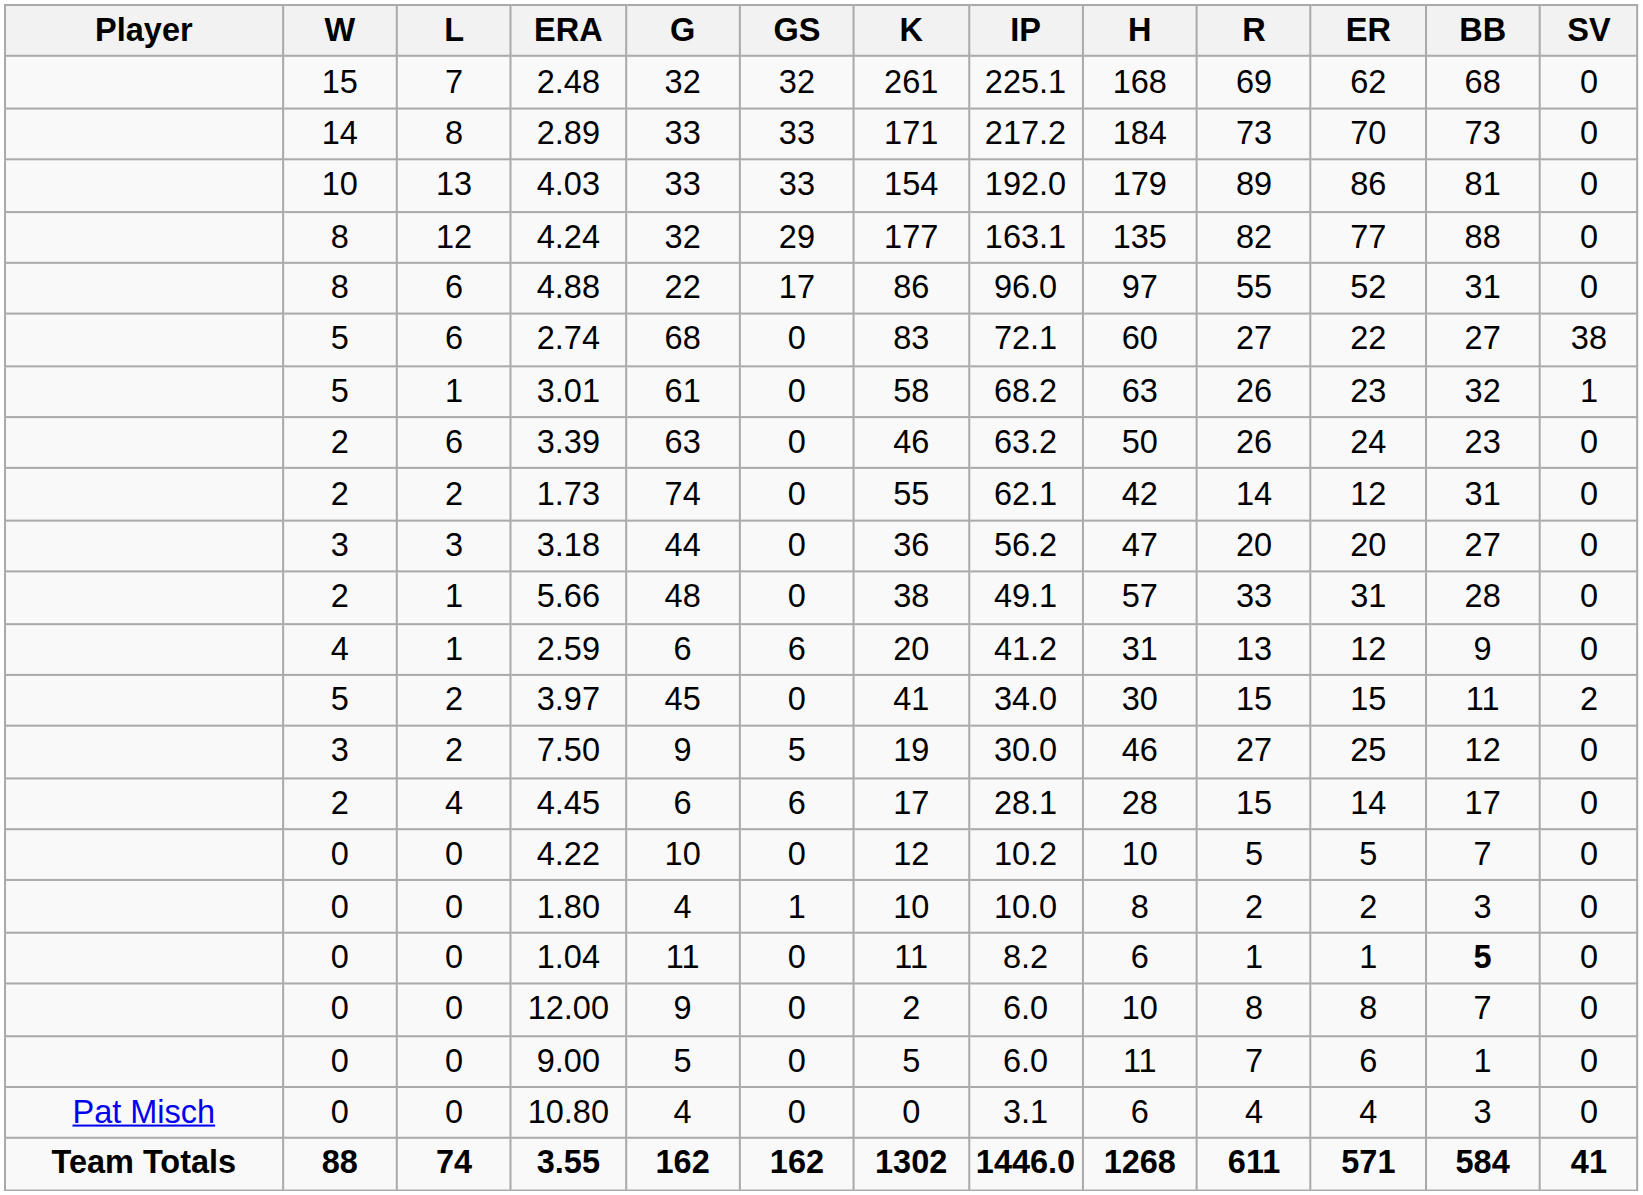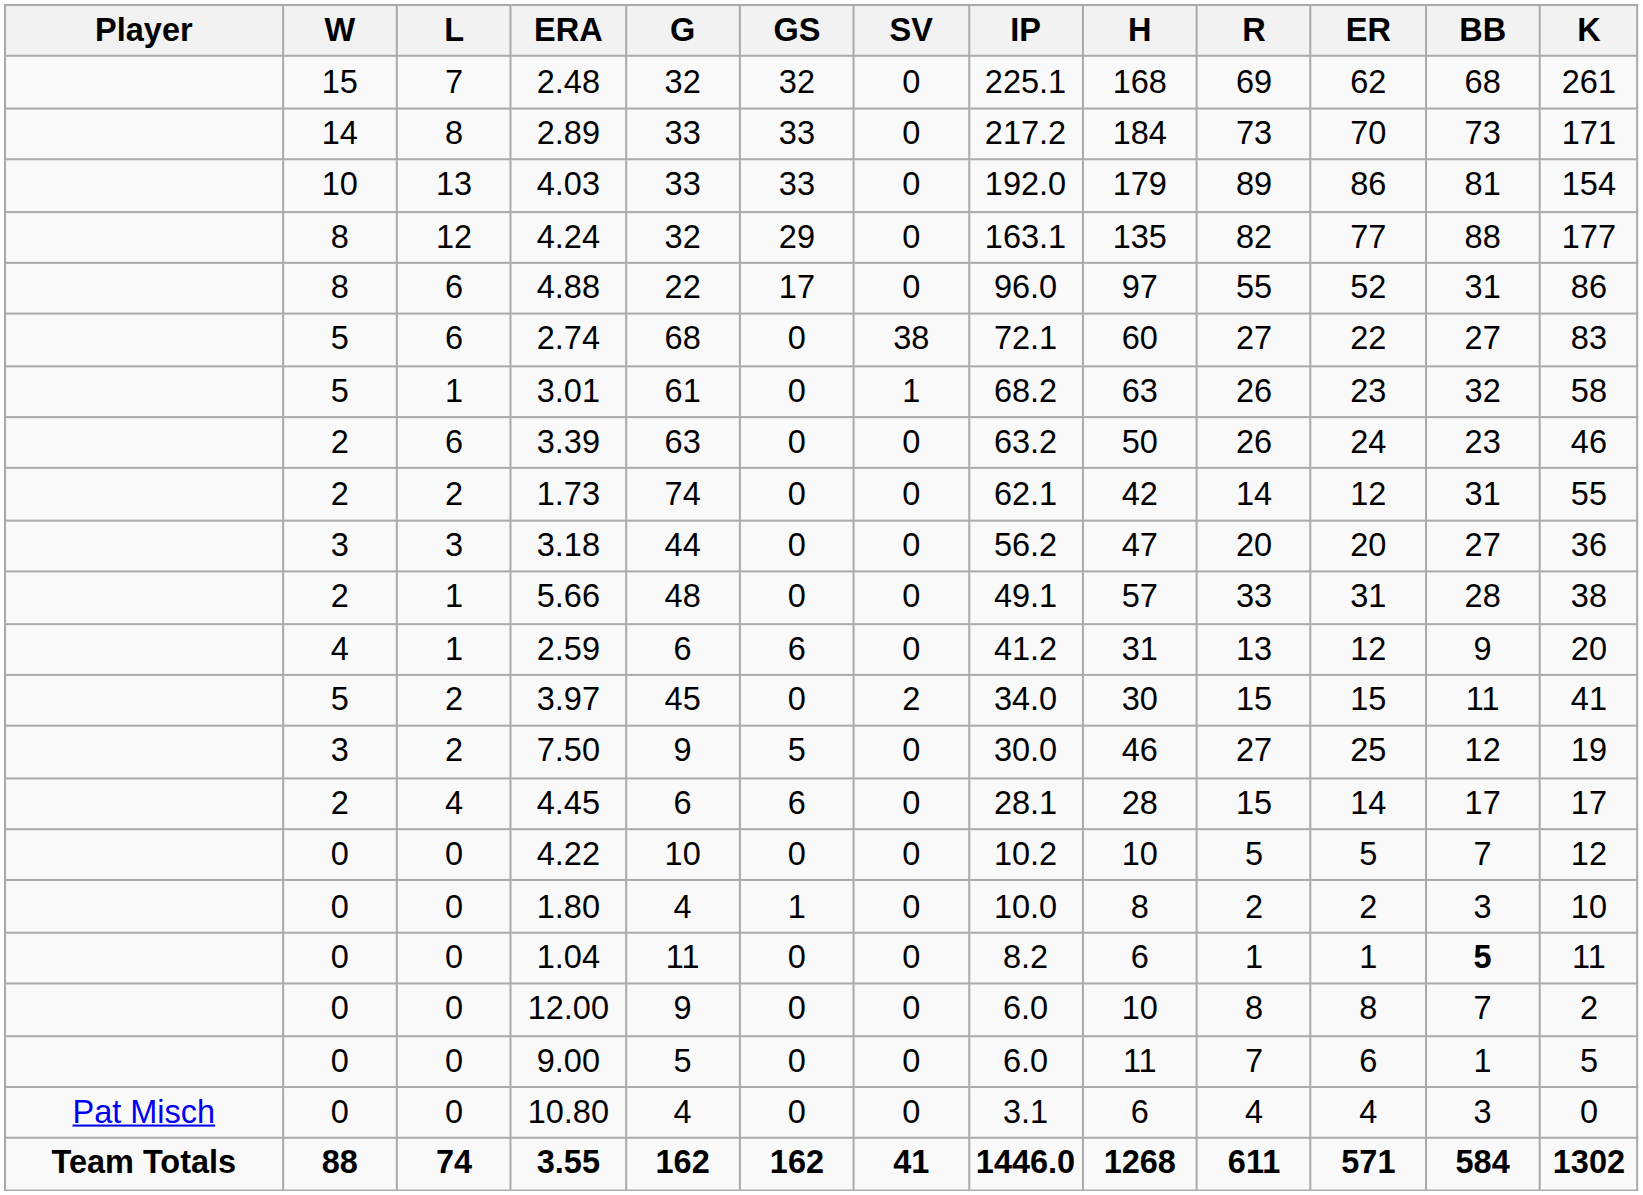 <table class="wikitable sortable">
 <tr>
 <th bgcolor="#DDDDFF" width="17%">Player</th>
 <th bgcolor="#DDDDFF" width="7%">W</th>
 <th bgcolor="#DDDDFF" width="7%">L</th>
 <th bgcolor="#DDDDFF" width="7%">ERA</th>
 <th bgcolor="#DDDDFF" width="7%">G</th>
 <th bgcolor="#DDDDFF" width="7%">GS</th>
-<th bgcolor="#DDDDFF" width="7%">K</th>
+<th bgcolor="#DDDDFF" width="7%">SV</th>
 <th bgcolor="#DDDDFF" width="7%">IP</th>
 <th bgcolor="#DDDDFF" width="7%">H</th>
 <th bgcolor="#DDDDFF" width="7%">R</th>
 <th bgcolor="#DDDDFF" width="7%">ER</th>
 <th bgcolor="#DDDDFF" width="7%">BB</th>
-<th bgcolor="#DDDDFF" width="7%">SV</th>
+<th bgcolor="#DDDDFF" width="7%">K</th>
 </tr>
 <tr align="center">
 <td></td>
 <td>15</td>
 <td>7</td>
 <td>2.48</td>
 <td>32</td>
 <td>32</td>
-<td>261</td>
+<td>0</td>
 <td>225.1</td>
 <td>168</td>
 <td>69</td>
 <td>62</td>
 <td>68</td>
-<td>0</td>
+<td>261</td>
 </tr>
 <tr align="center">
 <td></td>
 <td>14</td>
 <td>8</td>
 <td>2.89</td>
 <td>33</td>
 <td>33</td>
-<td>171</td>
+<td>0</td>
 <td>217.2</td>
 <td>184</td>
 <td>73</td>
 <td>70</td>
 <td>73</td>
-<td>0</td>
+<td>171</td>
 </tr>
 <tr align="center">
 <td></td>
 <td>10</td>
 <td>13</td>
 <td>4.03</td>
 <td>33</td>
 <td>33</td>
-<td>154</td>
+<td>0</td>
 <td>192.0</td>
 <td>179</td>
 <td>89</td>
 <td>86</td>
 <td>81</td>
-<td>0</td>
+<td>154</td>
 </tr>
 <tr align="center">
 <td></td>
 <td>8</td>
 <td>12</td>
 <td>4.24</td>
 <td>32</td>
 <td>29</td>
-<td>177</td>
+<td>0</td>
 <td>163.1</td>
 <td>135</td>
 <td>82</td>
 <td>77</td>
 <td>88</td>
-<td>0</td>
+<td>177</td>
 </tr>
 <tr align="center">
 <td></td>
 <td>8</td>
 <td>6</td>
 <td>4.88</td>
 <td>22</td>
 <td>17</td>
-<td>86</td>
+<td>0</td>
 <td>96.0</td>
 <td>97</td>
 <td>55</td>
 <td>52</td>
 <td>31</td>
-<td>0</td>
+<td>86</td>
 </tr>
 <tr align="center">
 <td></td>
 <td>5</td>
 <td>6</td>
 <td>2.74</td>
 <td>68</td>
 <td>0</td>
-<td>83</td>
+<td>38</td>
 <td>72.1</td>
 <td>60</td>
 <td>27</td>
 <td>22</td>
 <td>27</td>
-<td>38</td>
+<td>83</td>
 </tr>
 <tr align="center">
 <td></td>
 <td>5</td>
 <td>1</td>
 <td>3.01</td>
 <td>61</td>
 <td>0</td>
-<td>58</td>
+<td>1</td>
 <td>68.2</td>
 <td>63</td>
 <td>26</td>
 <td>23</td>
 <td>32</td>
-<td>1</td>
+<td>58</td>
 </tr>
 <tr align="center">
 <td></td>
 <td>2</td>
 <td>6</td>
 <td>3.39</td>
 <td>63</td>
 <td>0</td>
-<td>46</td>
+<td>0</td>
 <td>63.2</td>
 <td>50</td>
 <td>26</td>
 <td>24</td>
 <td>23</td>
-<td>0</td>
+<td>46</td>
 </tr>
 <tr align="center">
 <td></td>
 <td>2</td>
 <td>2</td>
 <td>1.73</td>
 <td>74</td>
 <td>0</td>
-<td>55</td>
+<td>0</td>
 <td>62.1</td>
 <td>42</td>
 <td>14</td>
 <td>12</td>
 <td>31</td>
-<td>0</td>
+<td>55</td>
 </tr>
 <tr align="center">
 <td></td>
 <td>3</td>
 <td>3</td>
 <td>3.18</td>
 <td>44</td>
 <td>0</td>
-<td>36</td>
+<td>0</td>
 <td>56.2</td>
 <td>47</td>
 <td>20</td>
 <td>20</td>
 <td>27</td>
-<td>0</td>
+<td>36</td>
 </tr>
 <tr align="center">
 <td></td>
 <td>2</td>
 <td>1</td>
 <td>5.66</td>
 <td>48</td>
 <td>0</td>
-<td>38</td>
+<td>0</td>
 <td>49.1</td>
 <td>57</td>
 <td>33</td>
 <td>31</td>
 <td>28</td>
-<td>0</td>
+<td>38</td>
 </tr>
 <tr align="center">
 <td></td>
 <td>4</td>
 <td>1</td>
 <td>2.59</td>
 <td>6</td>
 <td>6</td>
-<td>20</td>
+<td>0</td>
 <td>41.2</td>
 <td>31</td>
 <td>13</td>
 <td>12</td>
 <td>9</td>
-<td>0</td>
+<td>20</td>
 </tr>
 <tr align="center">
 <td></td>
 <td>5</td>
 <td>2</td>
 <td>3.97</td>
 <td>45</td>
 <td>0</td>
-<td>41</td>
+<td>2</td>
 <td>34.0</td>
 <td>30</td>
 <td>15</td>
 <td>15</td>
 <td>11</td>
-<td>2</td>
+<td>41</td>
 </tr>
 <tr align="center">
 <td></td>
 <td>3</td>
 <td>2</td>
 <td>7.50</td>
 <td>9</td>
 <td>5</td>
-<td>19</td>
+<td>0</td>
 <td>30.0</td>
 <td>46</td>
 <td>27</td>
 <td>25</td>
 <td>12</td>
-<td>0</td>
+<td>19</td>
 </tr>
 <tr align="center">
 <td></td>
 <td>2</td>
 <td>4</td>
 <td>4.45</td>
 <td>6</td>
 <td>6</td>
-<td>17</td>
+<td>0</td>
 <td>28.1</td>
 <td>28</td>
 <td>15</td>
 <td>14</td>
 <td>17</td>
-<td>0</td>
+<td>17</td>
 </tr>
 <tr align="center">
 <td></td>
 <td>0</td>
 <td>0</td>
 <td>4.22</td>
 <td>10</td>
 <td>0</td>
-<td>12</td>
+<td>0</td>
 <td>10.2</td>
 <td>10</td>
 <td>5</td>
 <td>5</td>
 <td>7</td>
-<td>0</td>
+<td>12</td>
 </tr>
 <tr align="center">
 <td></td>
 <td>0</td>
 <td>0</td>
 <td>1.80</td>
 <td>4</td>
 <td>1</td>
-<td>10</td>
+<td>0</td>
 <td>10.0</td>
 <td>8</td>
 <td>2</td>
 <td>2</td>
 <td>3</td>
-<td>0</td>
+<td>10</td>
 </tr>
 <tr align="center">
 <td></td>
 <td>0</td>
 <td>0</td>
 <td>1.04</td>
 <td>11</td>
 <td>0</td>
-<td>11</td>
+<td>0</td>
 <td>8.2</td>
 <td>6</td>
 <td>1</td>
 <td>1</td>
 <td><strong>5</strong></td>
-<td>0</td>
+<td>11</td>
 </tr>
 <tr align="center">
 <td></td>
 <td>0</td>
 <td>0</td>
 <td>12.00</td>
 <td>9</td>
 <td>0</td>
-<td>2</td>
+<td>0</td>
 <td>6.0</td>
 <td>10</td>
 <td>8</td>
 <td>8</td>
 <td>7</td>
-<td>0</td>
+<td>2</td>
 </tr>
 <tr align="center">
 <td></td>
 <td>0</td>
 <td>0</td>
 <td>9.00</td>
 <td>5</td>
 <td>0</td>
-<td>5</td>
+<td>0</td>
 <td>6.0</td>
 <td>11</td>
 <td>7</td>
 <td>6</td>
 <td>1</td>
-<td>0</td>
+<td>5</td>
 </tr>
 <tr align=center>
 <td><a href='#'>Pat Misch</a></td>
 <td>0</td>
 <td>0</td>
 <td>10.80</td>
 <td>4</td>
 <td>0</td>
 <td>0</td>
 <td>3.1</td>
 <td>6</td>
 <td>4</td>
 <td>4</td>
 <td>3</td>
 <td>0</td>
 </tr>
 <tr align=center>
 <td><strong>Team Totals</strong></td>
 <td><strong>88</strong></td>
 <td><strong>74</strong></td>
 <td><strong>3.55</strong></td>
 <td><strong>162</strong></td>
 <td><strong>162</strong></td>
-<td><strong>1302</strong></td>
+<td><strong>41</strong></td>
 <td><strong>1446.0</strong></td>
 <td><strong>1268</strong></td>
 <td><strong>611</strong></td>
 <td><strong>571</strong></td>
 <td><strong>584</strong></td>
-<td><strong>41</strong></td>
+<td><strong>1302</strong></td>
 </tr>
 </table>
